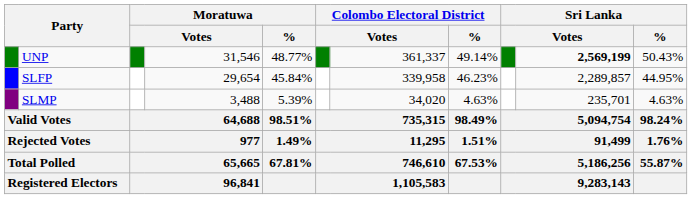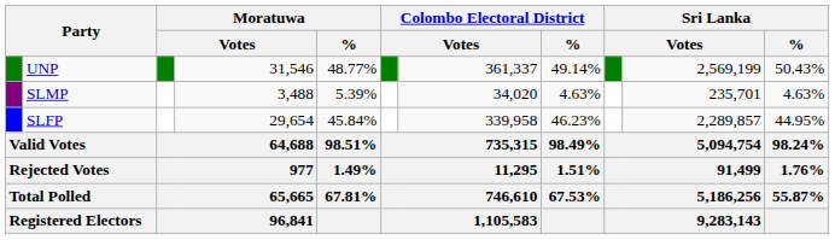 <table class="wikitable">
 <tr>
 <th colspan="2" width="144px"rowspan="2">Party</th>
 <th colspan="3" width="216px">Moratuwa</th>
 <th colspan="3" width="216px"><a href='#'>Colombo Electoral District</a></th>
 <th colspan="3" width="216px">Sri Lanka</th>
 </tr>
 <tr>
 <th colspan="2" width="144px">Votes</th>
 <th>%</th>
 <th colspan="2" width="144px">Votes</th>
 <th>%</th>
 <th colspan="2" width="144px">Votes</th>
 <th>%</th>
 </tr>
 <tr>
 <td style="background-color:green;" width="10px"></td>
 <td style="text-align:left;"><a href='#'>UNP</a></td>
 <td style="background-color:green;" width="10px"></td>
 <td style="text-align:right;">31,546</td>
 <td style="text-align:right;">48.77%</td>
 <td style="background-color:green;" width="10px"></td>
 <td style="text-align:right;">361,337</td>
 <td style="text-align:right;">49.14%</td>
 <td style="background-color:green;" width="10px"></td>
-<td style="text-align:right;"><strong>2,569,199</strong></td>
+<td style="text-align:right;">2,569,199</td>
 <td style="text-align:right;">50.43%</td>
+</tr>
+<tr>
+<td style="background-color:purple;" width="10px"></td>
+<td style="text-align:left;"><a href='#'>SLMP</a></td>
+<td style="background-color:white;" width="10px"></td>
+<td style="text-align:right;">3,488</td>
+<td style="text-align:right;">5.39%</td>
+<td style="background-color:white;" width="10px"></td>
+<td style="text-align:right;">34,020</td>
+<td style="text-align:right;">4.63%</td>
+<td style="background-color:white;" width="10px"></td>
+<td style="text-align:right;">235,701</td>
+<td style="text-align:right;">4.63%</td>
 </tr>
 <tr>
 <td style="background-color:blue;" width="10px"></td>
 <td style="text-align:left;"><a href='#'>SLFP</a></td>
 <td style="background-color:white;" width="10px"></td>
 <td style="text-align:right;">29,654</td>
 <td style="text-align:right;">45.84%</td>
 <td style="background-color:white;" width="10px"></td>
 <td style="text-align:right;">339,958</td>
 <td style="text-align:right;">46.23%</td>
 <td style="background-color:white;" width="10px"></td>
 <td style="text-align:right;">2,289,857</td>
 <td style="text-align:right;">44.95%</td>
-</tr>
-<tr>
-<td style="background-color:purple;" width="10px"></td>
-<td style="text-align:left;"><a href='#'>SLMP</a></td>
-<td style="background-color:white;" width="10px"></td>
-<td style="text-align:right;">3,488</td>
-<td style="text-align:right;">5.39%</td>
-<td style="background-color:white;" width="10px"></td>
-<td style="text-align:right;">34,020</td>
-<td style="text-align:right;">4.63%</td>
-<td style="background-color:white;" width="10px"></td>
-<td style="text-align:right;">235,701</td>
-<td style="text-align:right;">4.63%</td>
 </tr>
 <tr>
 <th colspan="2" width="144px"style="text-align:left;">Valid Votes</th>
 <th style="text-align:right;"colspan="2" width="144px">64,688</th>
 <th style="text-align:right;">98.51%</th>
 <th style="text-align:right;"colspan="2" width="144px">735,315</th>
 <th style="text-align:right;">98.49%</th>
 <th style="text-align:right;"colspan="2" width="144px">5,094,754</th>
 <th style="text-align:right;">98.24%</th>
 </tr>
 <tr>
 <th colspan="2" width="144px"style="text-align:left;">Rejected Votes</th>
 <th style="text-align:right;"colspan="2" width="144px">977</th>
 <th style="text-align:right;">1.49%</th>
 <th style="text-align:right;"colspan="2" width="144px">11,295</th>
 <th style="text-align:right;">1.51%</th>
 <th style="text-align:right;"colspan="2" width="144px">91,499</th>
 <th style="text-align:right;">1.76%</th>
 </tr>
 <tr>
 <th colspan="2" width="144px"style="text-align:left;">Total Polled</th>
 <th style="text-align:right;"colspan="2" width="144px">65,665</th>
 <th style="text-align:right;">67.81%</th>
 <th style="text-align:right;"colspan="2" width="144px">746,610</th>
 <th style="text-align:right;">67.53%</th>
 <th style="text-align:right;"colspan="2" width="144px">5,186,256</th>
 <th style="text-align:right;">55.87%</th>
 </tr>
 <tr>
 <th colspan="2" width="144px"style="text-align:left;">Registered Electors</th>
 <th style="text-align:right;"colspan="2" width="144px">96,841</th>
 <th></th>
 <th style="text-align:right;"colspan="2" width="144px">1,105,583</th>
 <th></th>
 <th style="text-align:right;"colspan="2" width="144px">9,283,143</th>
 <th></th>
 </tr>
 </table>
